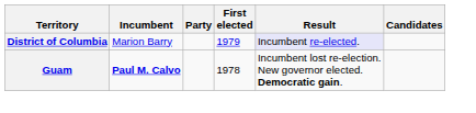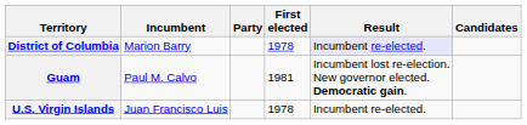 <table class="wikitable sortable">
 <tr valign=bottom>
 <th>Territory</th>
 <th>Incumbent</th>
 <th>Party</th>
 <th>First<br>elected</th>
 <th>Result</th>
 <th>Candidates</th>
 </tr>
 <tr>
 <th><a href='#'>District of Columbia</a></th>
 <td><a href='#'>Marion Barry</a></td>
 <td></td>
-<td><a href='#'>1979</a></td>
+<td><a href='#'>1978</a></td>
 <td style="background: lavender;">Incumbent <a href='#'>re-elected</a>.</td>
 <td nowrap></td>
 </tr>
 <tr>
 <th><a href='#'>Guam</a></th>
-<td><strong><a href='#'>Paul M. Calvo</a></strong></td>
+<td><a href='#'>Paul M. Calvo</a></td>
 <td></td>
-<td>1978</td>
+<td>1981</td>
 <td>Incumbent lost re-election. <br> New governor elected. <br> <strong>Democratic gain</strong>.</td>
 <td nowrap></td>
 </tr>
+<tr>
+<th><a href='#'>U.S. Virgin Islands</a></th>
+<td><a href='#'>Juan Francisco Luis</a></td>
+<td></td>
+<td>1978</td>
+<td>Incumbent re-elected.</td>
+<td nowrap></td>
+</tr>
 </table>
